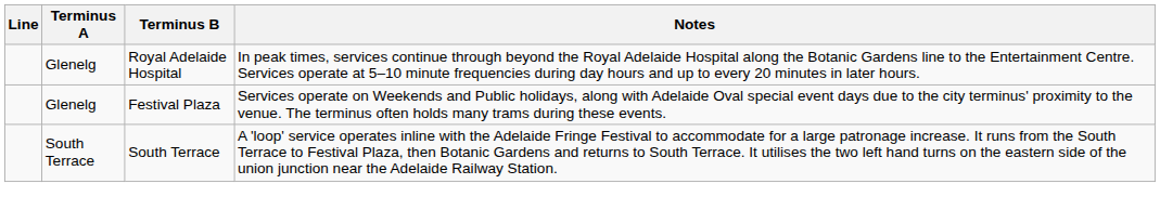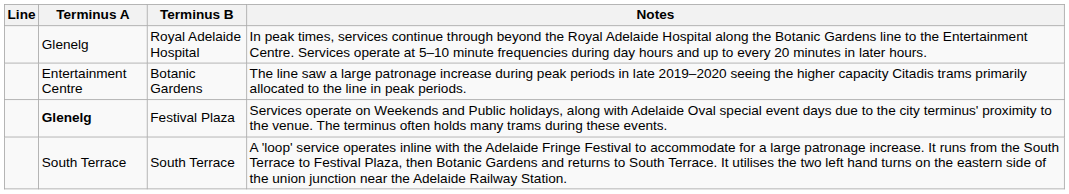 <table class="wikitable">
 <tr>
 <th>Line</th>
 <th>Terminus A</th>
 <th>Terminus B</th>
 <th>Notes</th>
 </tr>
 <tr>
 <td></td>
 <td>Glenelg</td>
 <td>Royal Adelaide Hospital</td>
 <td>In peak times, services continue through beyond the Royal Adelaide Hospital along the Botanic Gardens line to the Entertainment Centre. Services operate at 5–10 minute frequencies during day hours and up to every 20 minutes in later hours.</td>
 </tr>
 <tr>
 <td></td>
-<td>Glenelg</td>
+<td>Entertainment Centre</td>
+<td>Botanic Gardens</td>
+<td>The line saw a large patronage increase during peak periods in late 2019–2020 seeing the higher capacity Citadis trams primarily allocated to the line in peak periods.</td>
+</tr>
+<tr>
+<td></td>
+<td><strong>Glenelg</strong></td>
 <td>Festival Plaza</td>
 <td>Services operate on Weekends and Public holidays, along with Adelaide Oval special event days due to the city terminus' proximity to the venue. The terminus often holds many trams during these events.</td>
 </tr>
 <tr>
 <td></td>
 <td>South Terrace</td>
 <td>South Terrace</td>
 <td>A 'loop' service operates inline with the Adelaide Fringe Festival to accommodate for a large patronage increase. It runs from the South Terrace to Festival Plaza, then Botanic Gardens and returns to South Terrace. It utilises the two left hand turns on the eastern side of the union junction near the Adelaide Railway Station.</td>
 </tr>
 </table>
